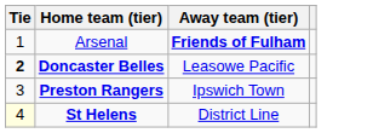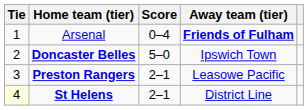 <table class="wikitable" style="text-align:center; font-size:85%">
 <tr>
 <th>Tie</th>
 <th>Home team (tier)</th>
+<th>Score</th>
 <th>Away team (tier)</th>
 <th></th>
 </tr>
 <tr>
 <td align="center">1</td>
 <td><a href='#'>Arsenal</a></td>
+<td align="center">0–4</td>
 <td><strong><a href='#'>Friends of Fulham</a></strong></td>
 <td></td>
 </tr>
 <tr>
-<td align="center"><strong>2</strong></td>
+<td align="center">2</td>
 <td><strong><a href='#'>Doncaster Belles</a></strong></td>
-<td><a href='#'>Leasowe Pacific</a></td>
+<td align="center">5–0</td>
+<td><a href='#'>Ipswich Town</a></td>
 <td></td>
 </tr>
 <tr>
 <td align="center">3</td>
 <td><strong><a href='#'>Preston Rangers</a></strong></td>
-<td><a href='#'>Ipswich Town</a></td>
+<td align="center">2–1 </td>
+<td><a href='#'>Leasowe Pacific</a></td>
 <td></td>
 </tr>
 <tr>
 <td align="center" style="background: lightyellow;">4</td>
 <td><strong><a href='#'>St Helens</a></strong></td>
+<td align="center">2–1 </td>
 <td><a href='#'>District Line</a></td>
 <td></td>
 </tr>
 </table>
